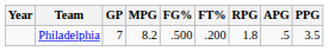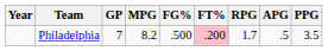 <table class="wikitable sortable" style="font-size:95%; text-align:right;">
 <tr>
 <th>Year</th>
 <th>Team</th>
 <th>GP</th>
 <th>MPG</th>
 <th>FG%</th>
 <th>FT%</th>
 <th>RPG</th>
 <th>APG</th>
 <th>PPG</th>
 </tr>
 <tr>
 <td style="text-align:left;"></td>
 <td style="text-align:left;"><a href='#'>Philadelphia</a></td>
 <td>7</td>
 <td>8.2</td>
 <td>.500</td>
-<td>.200</td>
-<td>1.8</td>
+<td style="background: pink;">.200</td>
+<td>1.7</td>
 <td>.5</td>
 <td>3.5</td>
 </tr>
 </table>
